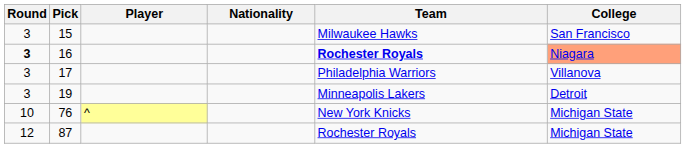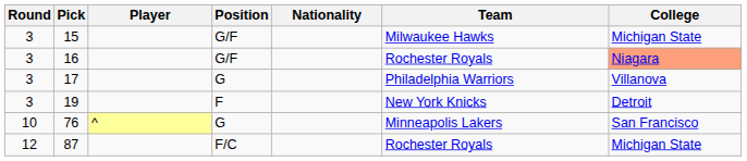 <table class="wikitable sortable">
 <tr>
 <th width="1%">Round</th>
 <th width="1%">Pick</th>
 <th width="19%">Player</th>
+<th width="1%">Position</th>
 <th width="16%">Nationality</th>
 <th width="35%">Team</th>
 <th width="20%">College</th>
 </tr>
 <tr>
 <td align=center>3</td>
 <td align=center>15</td>
 <td></td>
+<td>G/F</td>
 <td></td>
 <td><a href='#'>Milwaukee Hawks</a></td>
-<td><a href='#'>San Francisco</a></td>
+<td><a href='#'>Michigan State</a></td>
 </tr>
 <tr>
-<td align=center><strong>3</strong></td>
+<td align=center>3</td>
 <td align=center>16</td>
 <td></td>
+<td>G/F</td>
 <td></td>
-<td><strong><a href='#'>Rochester Royals</a></strong></td>
+<td><a href='#'>Rochester Royals</a></td>
 <td style="background: lightsalmon;"><a href='#'>Niagara</a></td>
 </tr>
 <tr>
 <td align=center>3</td>
 <td align=center>17</td>
 <td></td>
+<td>G</td>
 <td></td>
 <td><a href='#'>Philadelphia Warriors</a></td>
 <td><a href='#'>Villanova</a></td>
 </tr>
 <tr>
 <td align=center>3</td>
 <td align=center>19</td>
 <td></td>
+<td>F</td>
 <td></td>
-<td><a href='#'>Minneapolis Lakers</a></td>
+<td><a href='#'>New York Knicks</a></td>
 <td><a href='#'>Detroit</a></td>
 </tr>
 <tr>
 <td align=center>10</td>
 <td align=center>76</td>
 <td bgcolor="#FFFF99">^</td>
+<td>G</td>
 <td></td>
-<td><a href='#'>New York Knicks</a></td>
-<td><a href='#'>Michigan State</a></td>
+<td><a href='#'>Minneapolis Lakers</a></td>
+<td><a href='#'>San Francisco</a></td>
 </tr>
 <tr>
 <td align=center>12</td>
 <td align=center>87</td>
 <td></td>
+<td>F/C</td>
 <td></td>
 <td><a href='#'>Rochester Royals</a></td>
 <td><a href='#'>Michigan State</a></td>
 </tr>
 </table>
